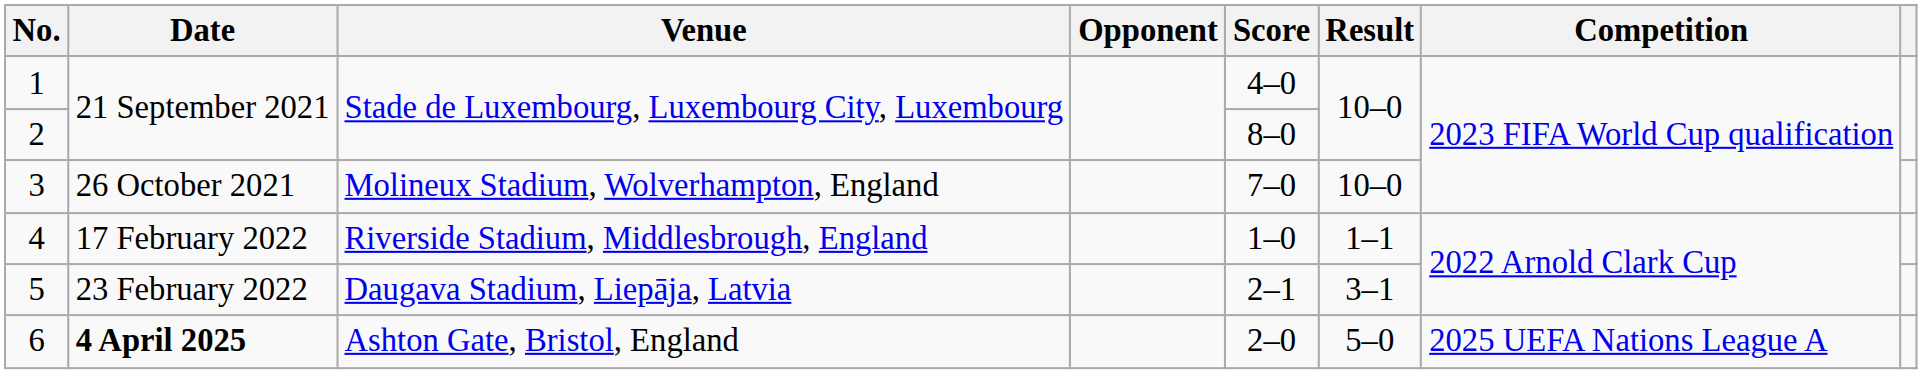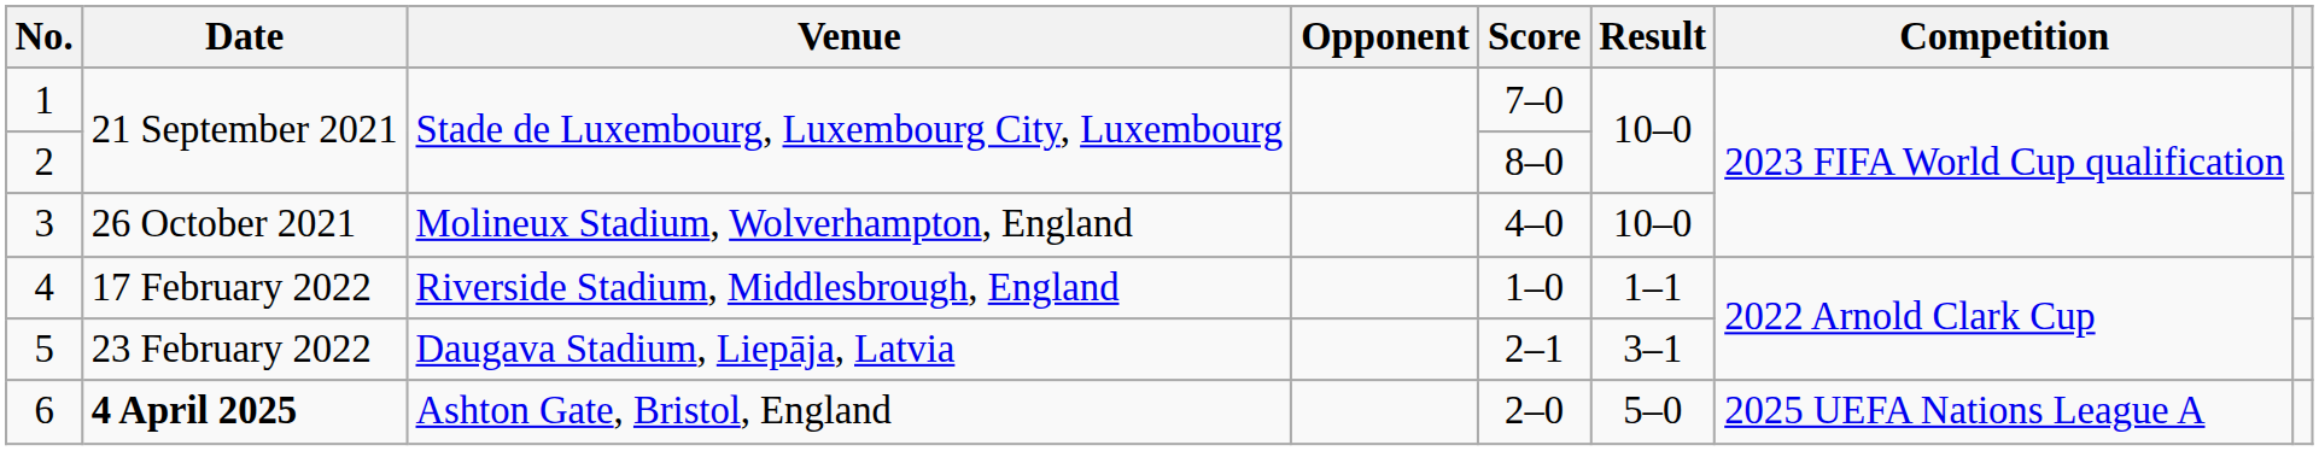 <table class="wikitable sortable">
 <tr>
 <th scope=col>No.</th>
 <th scope=col data-sort-type=date>Date</th>
 <th scope=col>Venue</th>
 <th scope=col>Opponent</th>
 <th scope=col>Score</th>
 <th scope=col>Result</th>
 <th scope=col>Competition</th>
 <th scope="col" class="unsortable"></th>
 </tr>
 <tr>
 <td align="center">1</td>
 <td rowspan="2">21 September 2021</td>
 <td rowspan="2"><a href='#'>Stade de Luxembourg</a>, <a href='#'>Luxembourg City</a>, <a href='#'>Luxembourg</a></td>
 <td rowspan="2"></td>
-<td align="center">4–0</td>
+<td align="center">7–0</td>
 <td rowspan="2" align="center">10–0</td>
 <td rowspan="3"><a href='#'>2023 FIFA World Cup qualification</a></td>
 <td rowspan="2"></td>
 </tr>
 <tr>
 <td align="center">2</td>
 <td align="center">8–0</td>
 </tr>
 <tr>
 <td align="center">3</td>
 <td>26 October 2021</td>
 <td><a href='#'>Molineux Stadium</a>, <a href='#'>Wolverhampton</a>, England</td>
 <td></td>
-<td align="center">7–0</td>
+<td align="center">4–0</td>
 <td align="center">10–0</td>
 <td></td>
 </tr>
 <tr>
 <td align="center">4</td>
 <td>17 February 2022</td>
 <td><a href='#'>Riverside Stadium</a>, <a href='#'>Middlesbrough</a>, <a href='#'>England</a></td>
 <td></td>
 <td align="center">1–0</td>
 <td align="center">1–1</td>
 <td rowspan="2"><a href='#'>2022 Arnold Clark Cup</a></td>
 <td></td>
 </tr>
 <tr>
 <td align="center">5</td>
 <td>23 February 2022</td>
 <td><a href='#'>Daugava Stadium</a>, <a href='#'>Liepāja</a>, <a href='#'>Latvia</a></td>
 <td></td>
 <td align="center">2–1</td>
 <td align="center">3–1</td>
 <td></td>
 </tr>
 <tr>
 <td align="center">6</td>
 <td><strong>4 April 2025</strong></td>
 <td><a href='#'>Ashton Gate</a>, <a href='#'>Bristol</a>, England</td>
 <td></td>
 <td align="center">2–0</td>
 <td align="center">5–0</td>
 <td><a href='#'>2025 UEFA Nations League A</a></td>
 <td></td>
 </tr>
 </table>
